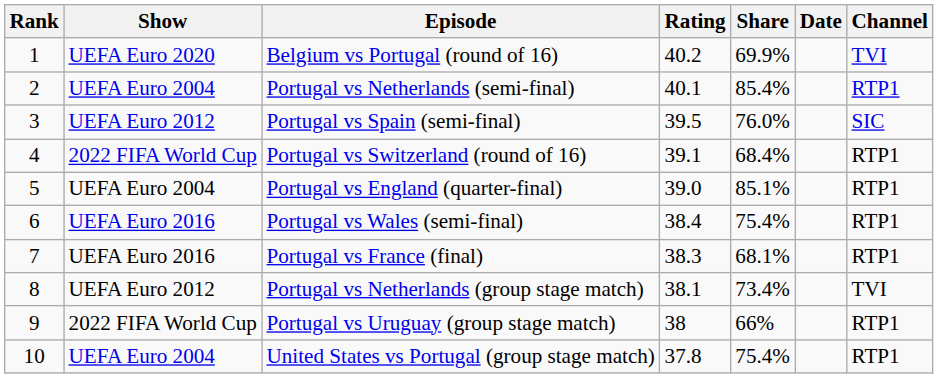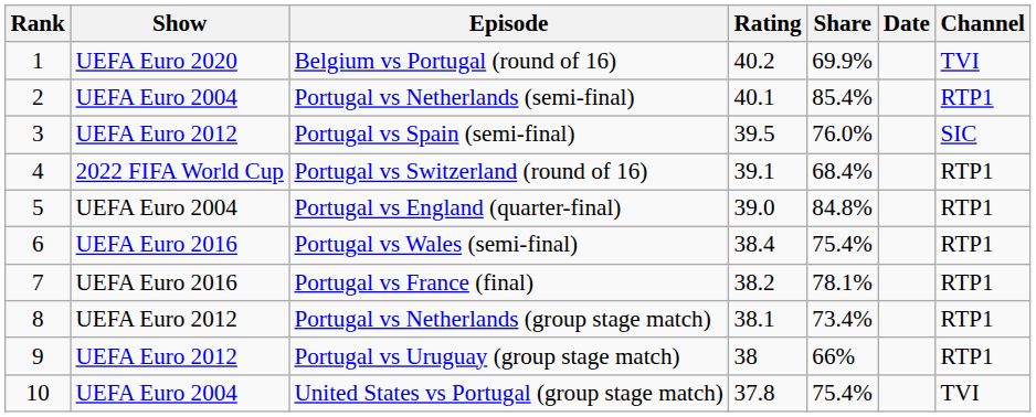 <table class="sortable wikitable">
 <tr>
 <th>Rank</th>
 <th>Show</th>
 <th>Episode</th>
 <th>Rating</th>
 <th>Share</th>
 <th>Date</th>
 <th>Channel</th>
 </tr>
 <tr>
 <td align="center">1</td>
 <td><a href='#'>UEFA Euro 2020</a></td>
 <td><a href='#'>Belgium vs Portugal</a> (round of 16)</td>
 <td>40.2</td>
 <td>69.9%</td>
 <td></td>
 <td><a href='#'>TVI</a></td>
 </tr>
 <tr>
 <td align="center">2</td>
 <td><a href='#'>UEFA Euro 2004</a></td>
 <td><a href='#'>Portugal vs Netherlands</a> (semi-final)</td>
 <td>40.1</td>
 <td>85.4%</td>
 <td></td>
 <td><a href='#'>RTP1</a></td>
 </tr>
 <tr>
 <td align="center">3</td>
 <td><a href='#'>UEFA Euro 2012</a></td>
 <td><a href='#'>Portugal vs Spain</a> (semi-final)</td>
 <td>39.5</td>
 <td>76.0%</td>
 <td></td>
 <td><a href='#'>SIC</a></td>
 </tr>
 <tr>
 <td align="center">4</td>
 <td><a href='#'>2022 FIFA World Cup</a></td>
 <td><a href='#'>Portugal vs Switzerland</a> (round of 16)</td>
 <td>39.1</td>
 <td>68.4%</td>
 <td></td>
 <td>RTP1</td>
 </tr>
 <tr>
 <td align="center">5</td>
 <td>UEFA Euro 2004</td>
 <td><a href='#'>Portugal vs England</a> (quarter-final)</td>
 <td>39.0</td>
-<td>85.1%</td>
+<td>84.8%</td>
 <td></td>
 <td>RTP1</td>
 </tr>
 <tr>
 <td align="center">6</td>
 <td><a href='#'>UEFA Euro 2016</a></td>
 <td><a href='#'>Portugal vs Wales</a> (semi-final)</td>
 <td>38.4</td>
 <td>75.4%</td>
 <td></td>
 <td>RTP1</td>
 </tr>
 <tr>
 <td align="center">7</td>
 <td>UEFA Euro 2016</td>
 <td><a href='#'>Portugal vs France</a> (final)</td>
-<td>38.3</td>
-<td>68.1%</td>
+<td>38.2</td>
+<td>78.1%</td>
 <td></td>
 <td>RTP1</td>
 </tr>
 <tr>
 <td align="center">8</td>
 <td>UEFA Euro 2012</td>
 <td><a href='#'>Portugal vs Netherlands</a> (group stage match)</td>
 <td>38.1</td>
 <td>73.4%</td>
 <td></td>
-<td>TVI</td>
+<td>RTP1</td>
 </tr>
 <tr>
 <td align="center">9</td>
-<td>2022 FIFA World Cup</td>
+<td><a href='#'>UEFA Euro 2012</a></td>
 <td><a href='#'>Portugal vs Uruguay</a> (group stage match)</td>
 <td>38</td>
 <td>66%</td>
 <td></td>
 <td>RTP1</td>
 </tr>
 <tr>
 <td align="center">10</td>
 <td><a href='#'>UEFA Euro 2004</a></td>
 <td><a href='#'>United States vs Portugal</a> (group stage match)</td>
 <td>37.8</td>
 <td>75.4%</td>
 <td></td>
-<td>RTP1</td>
+<td>TVI</td>
 </tr>
 </table>
